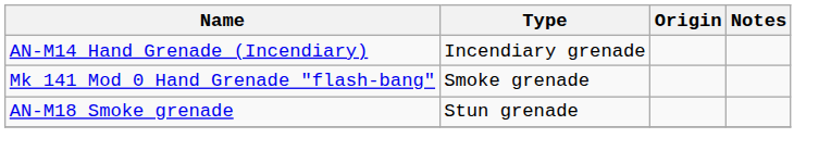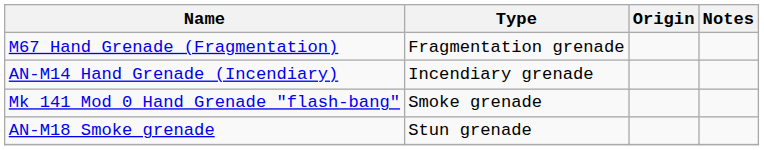 <table class="wikitable" ; text-align:"center;">
 <tr>
 <th>Name</th>
 <th>Type</th>
 <th>Origin</th>
 <th>Notes</th>
+</tr>
+<tr>
+<td><a href='#'>M67 Hand Grenade (Fragmentation)</a></td>
+<td>Fragmentation grenade</td>
+<td></td>
+<td></td>
 </tr>
 <tr>
 <td><a href='#'>AN-M14 Hand Grenade (Incendiary)</a></td>
 <td>Incendiary grenade</td>
 <td></td>
 <td></td>
 </tr>
 <tr>
 <td><a href='#'>Mk 141 Mod 0 Hand Grenade "flash-bang"</a></td>
 <td>Smoke grenade</td>
 <td></td>
 <td></td>
 </tr>
 <tr>
 <td><a href='#'>AN-M18 Smoke grenade</a></td>
 <td>Stun grenade</td>
 <td></td>
 <td></td>
 </tr>
 <tr>
 </tr>
 </table>
